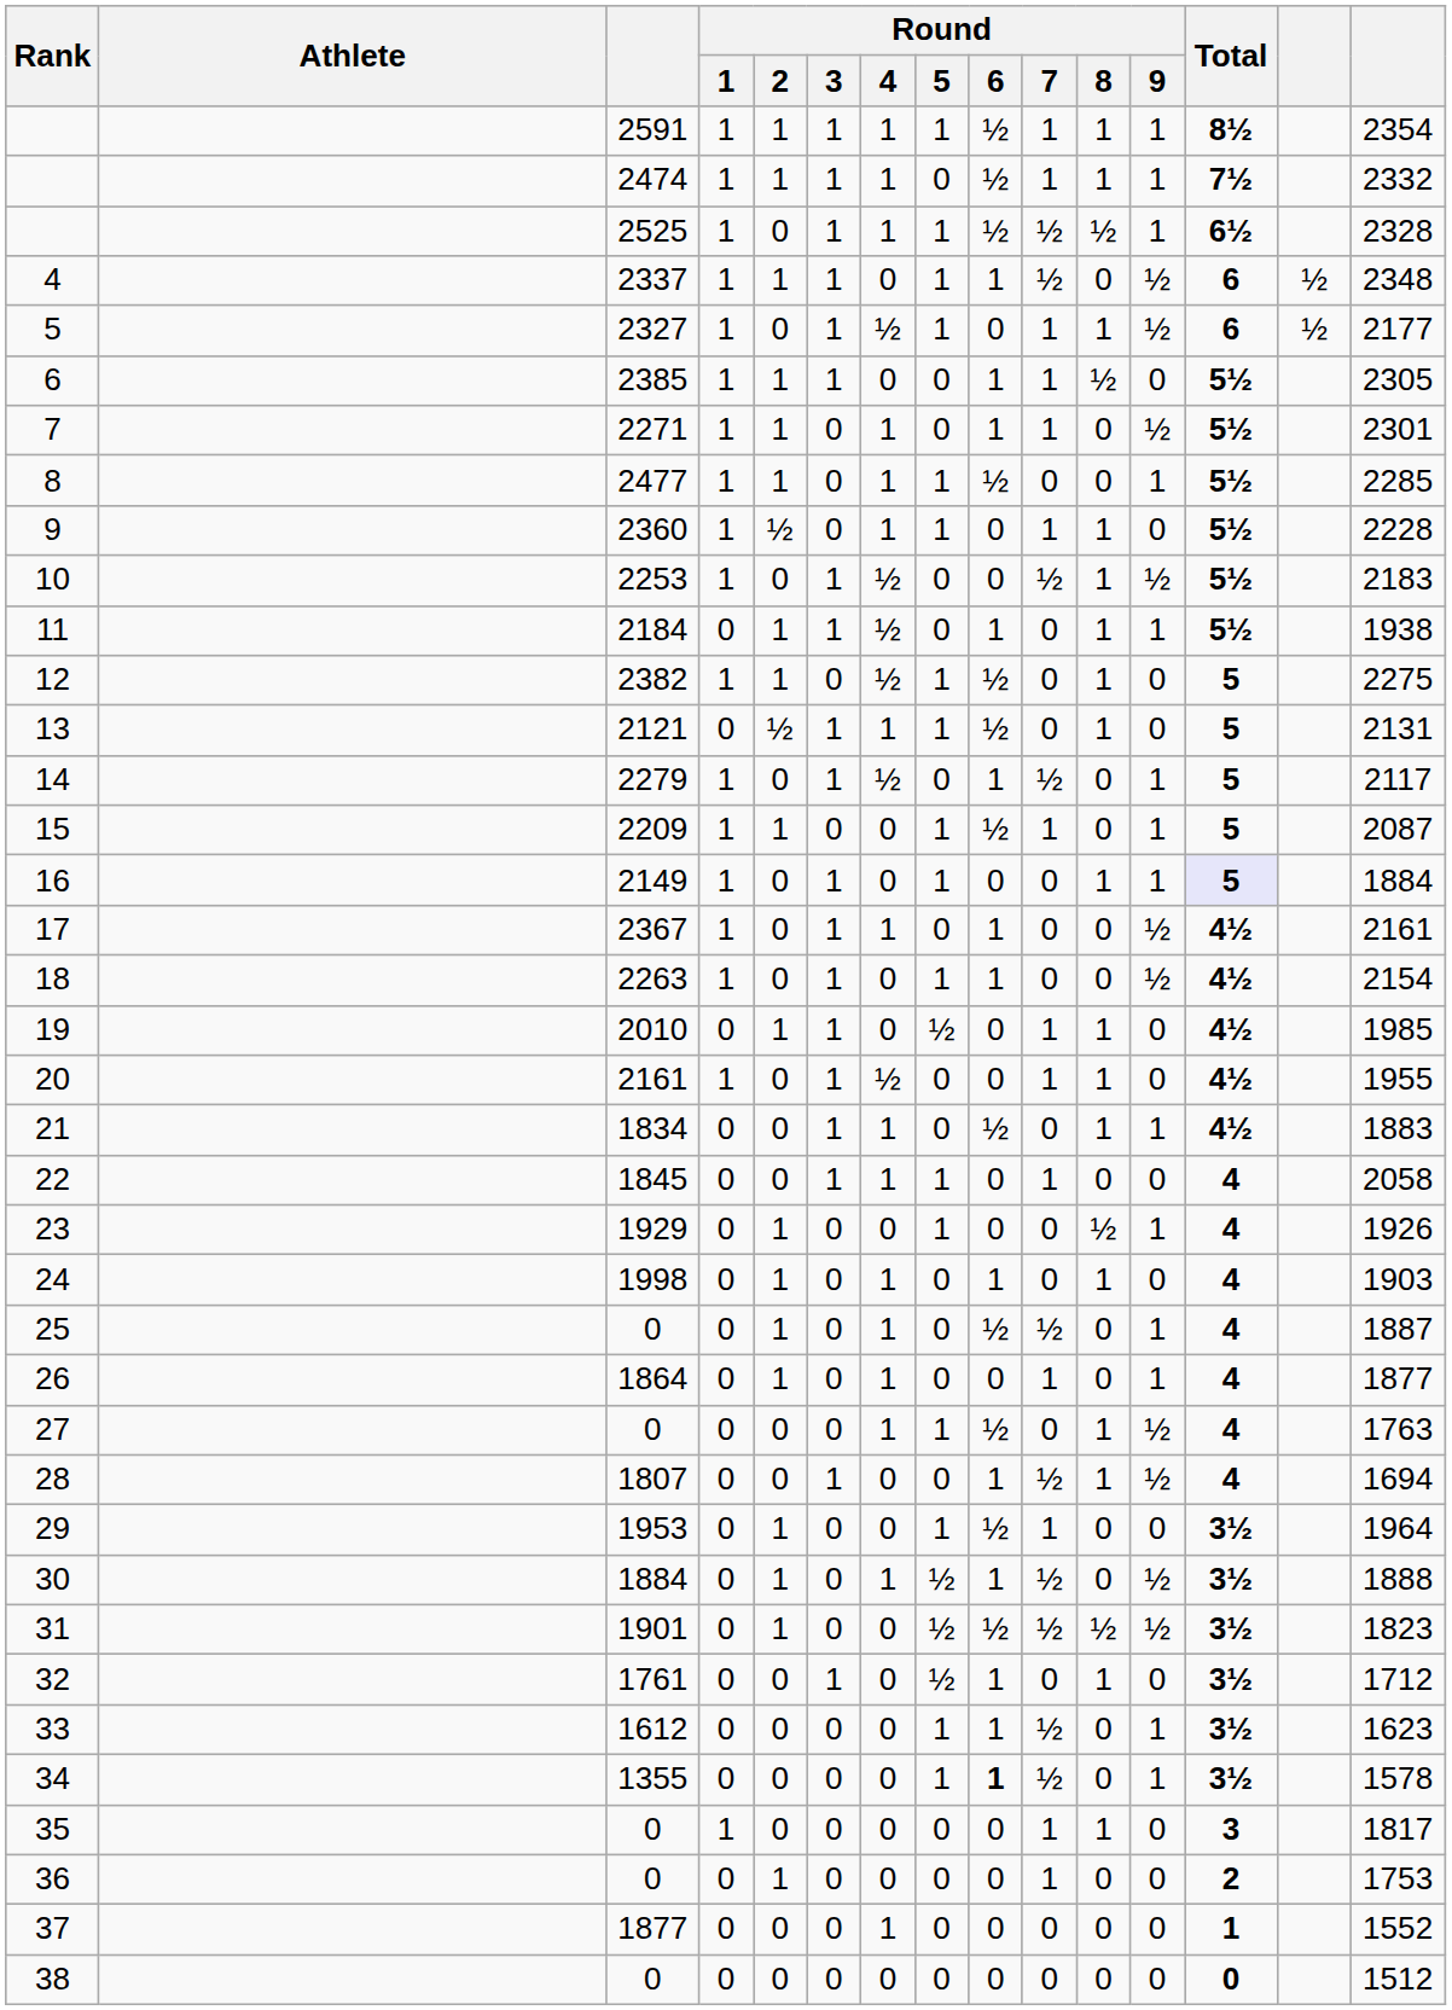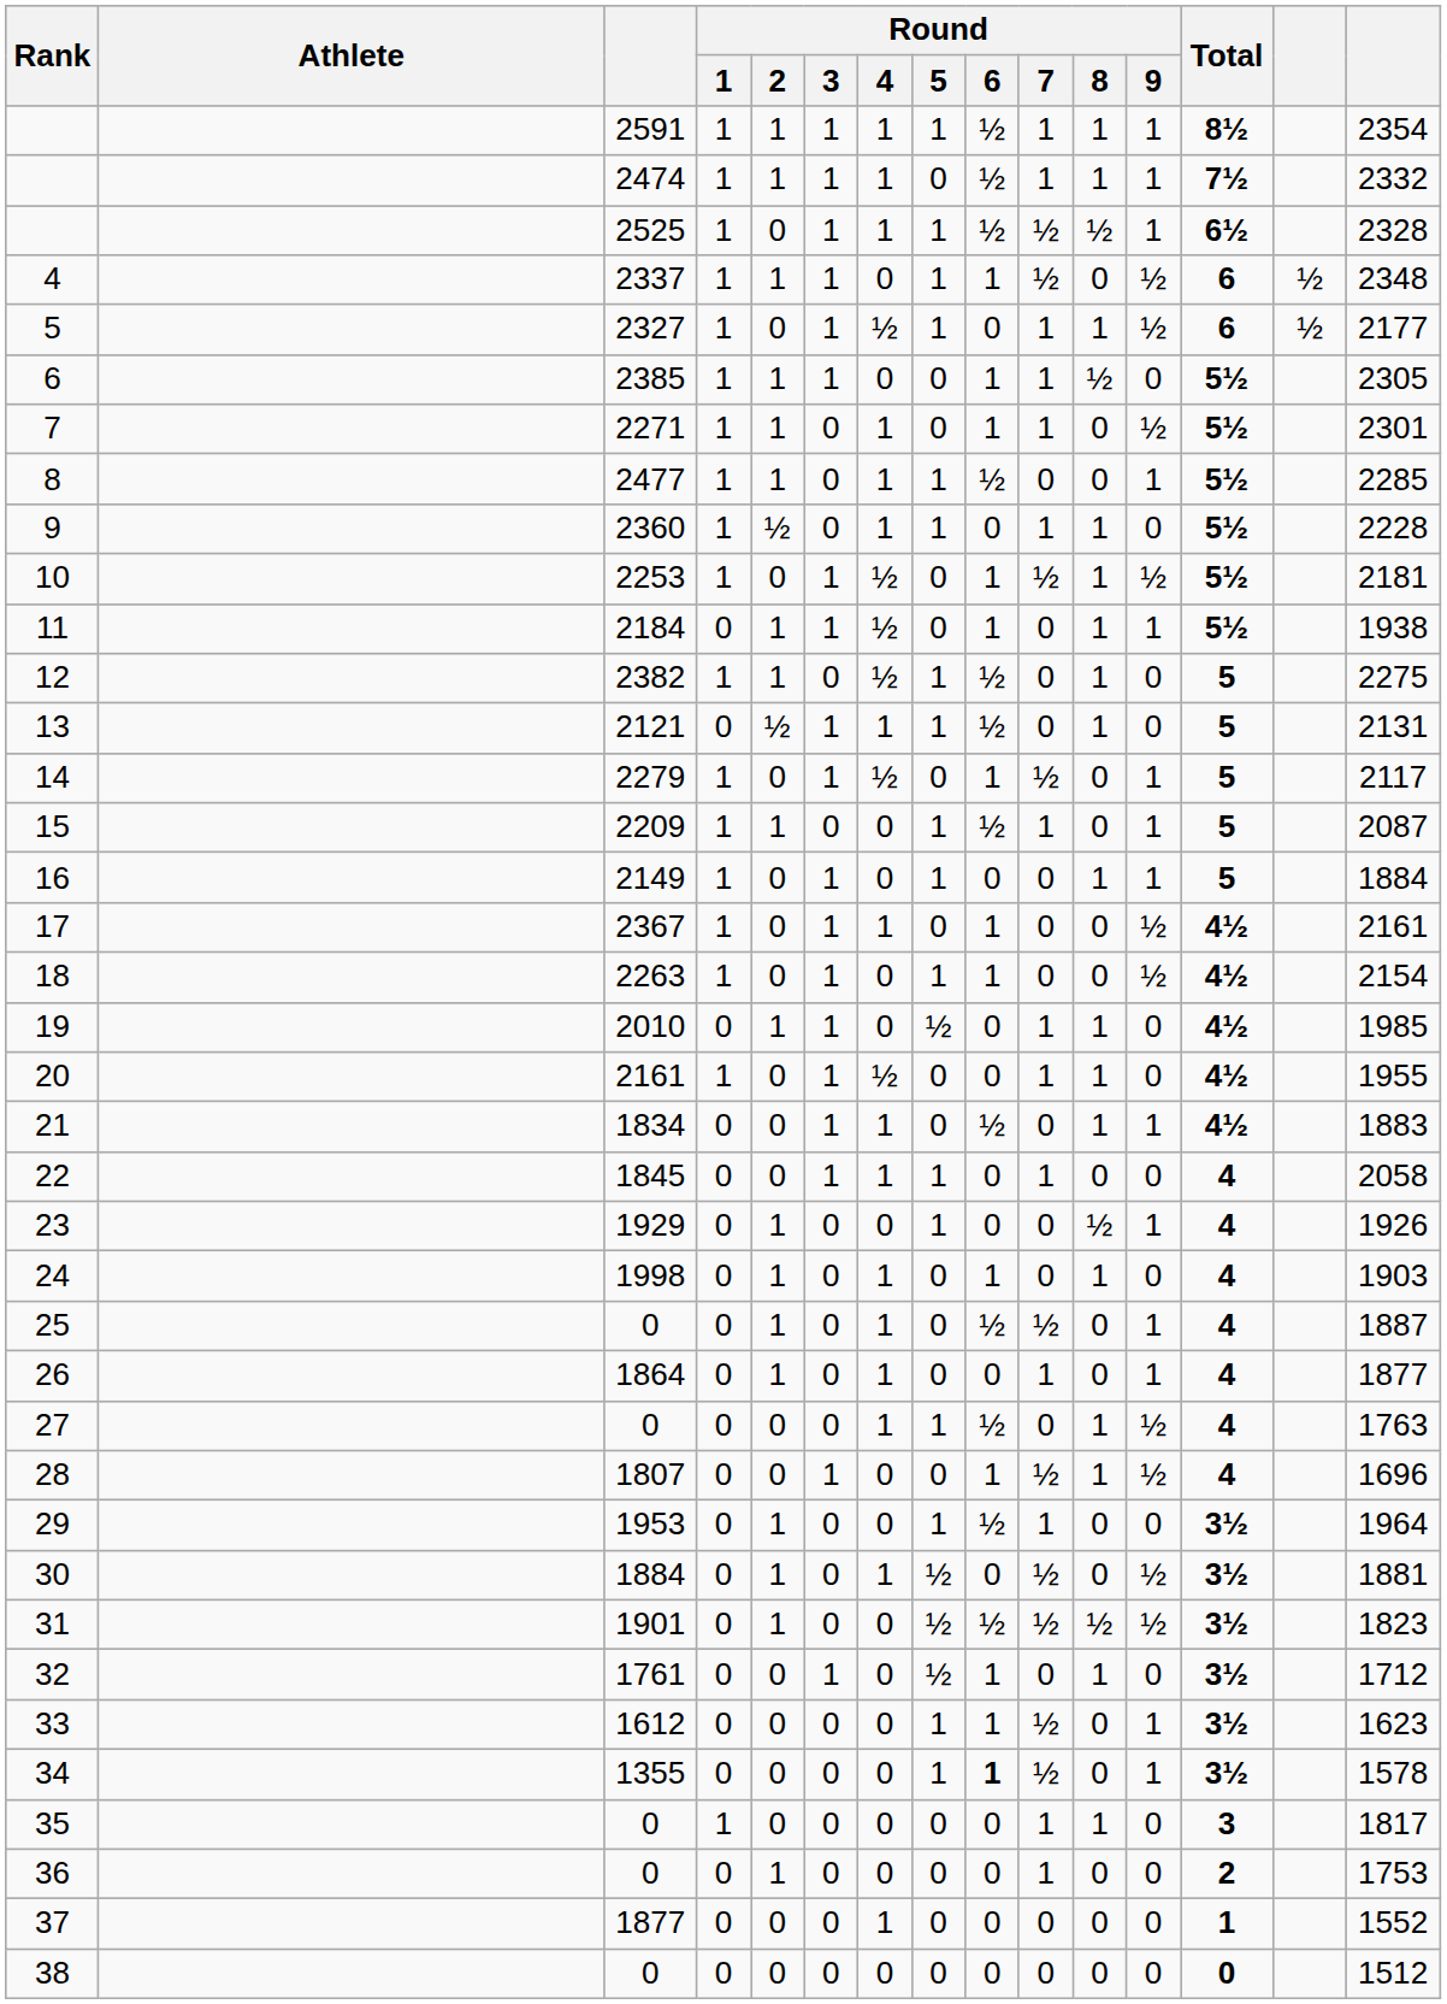 <table class=wikitable style="text-align:center">
 <tr>
 <th rowspan="2" width=40>Rank</th>
 <th rowspan="2" width=250>Athlete</th>
 <th rowspan="2" width=40></th>
 <th colspan="9">Round</th>
 <th rowspan="2" width=40>Total</th>
 <th rowspan="2" width=30></th>
 <th rowspan="2" width=40></th>
 </tr>
 <tr>
 <th width=20>1</th>
 <th width=20>2</th>
 <th width=20>3</th>
 <th width=20>4</th>
 <th width=20>5</th>
 <th width=20>6</th>
 <th width=20>7</th>
 <th width=20>8</th>
 <th width=20>9</th>
 </tr>
 <tr>
 <td></td>
 <td align=left></td>
 <td>2591</td>
 <td>1</td>
 <td>1</td>
 <td>1</td>
 <td>1</td>
 <td>1</td>
 <td>½</td>
 <td>1</td>
 <td>1</td>
 <td>1</td>
 <td><strong>8½</strong></td>
 <td></td>
 <td>2354</td>
 </tr>
 <tr>
 <td></td>
 <td align=left></td>
 <td>2474</td>
 <td>1</td>
 <td>1</td>
 <td>1</td>
 <td>1</td>
 <td>0</td>
 <td>½</td>
 <td>1</td>
 <td>1</td>
 <td>1</td>
 <td><strong>7½</strong></td>
 <td></td>
 <td>2332</td>
 </tr>
 <tr>
 <td></td>
 <td align=left></td>
 <td>2525</td>
 <td>1</td>
 <td>0</td>
 <td>1</td>
 <td>1</td>
 <td>1</td>
 <td>½</td>
 <td>½</td>
 <td>½</td>
 <td>1</td>
 <td><strong>6½</strong></td>
 <td></td>
 <td>2328</td>
 </tr>
 <tr>
 <td>4</td>
 <td align=left></td>
 <td>2337</td>
 <td>1</td>
 <td>1</td>
 <td>1</td>
 <td>0</td>
 <td>1</td>
 <td>1</td>
 <td>½</td>
 <td>0</td>
 <td>½</td>
 <td><strong>6</strong></td>
 <td>½</td>
 <td>2348</td>
 </tr>
 <tr>
 <td>5</td>
 <td align=left></td>
 <td>2327</td>
 <td>1</td>
 <td>0</td>
 <td>1</td>
 <td>½</td>
 <td>1</td>
 <td>0</td>
 <td>1</td>
 <td>1</td>
 <td>½</td>
 <td><strong>6</strong></td>
 <td>½</td>
 <td>2177</td>
 </tr>
 <tr>
 <td>6</td>
 <td align=left></td>
 <td>2385</td>
 <td>1</td>
 <td>1</td>
 <td>1</td>
 <td>0</td>
 <td>0</td>
 <td>1</td>
 <td>1</td>
 <td>½</td>
 <td>0</td>
 <td><strong>5½</strong></td>
 <td></td>
 <td>2305</td>
 </tr>
 <tr>
 <td>7</td>
 <td align=left></td>
 <td>2271</td>
 <td>1</td>
 <td>1</td>
 <td>0</td>
 <td>1</td>
 <td>0</td>
 <td>1</td>
 <td>1</td>
 <td>0</td>
 <td>½</td>
 <td><strong>5½</strong></td>
 <td></td>
 <td>2301</td>
 </tr>
 <tr>
 <td>8</td>
 <td align=left></td>
 <td>2477</td>
 <td>1</td>
 <td>1</td>
 <td>0</td>
 <td>1</td>
 <td>1</td>
 <td>½</td>
 <td>0</td>
 <td>0</td>
 <td>1</td>
 <td><strong>5½</strong></td>
 <td></td>
 <td>2285</td>
 </tr>
 <tr>
 <td>9</td>
 <td align=left></td>
 <td>2360</td>
 <td>1</td>
 <td>½</td>
 <td>0</td>
 <td>1</td>
 <td>1</td>
 <td>0</td>
 <td>1</td>
 <td>1</td>
 <td>0</td>
 <td><strong>5½</strong></td>
 <td></td>
 <td>2228</td>
 </tr>
 <tr>
 <td>10</td>
 <td align=left></td>
 <td>2253</td>
 <td>1</td>
 <td>0</td>
 <td>1</td>
 <td>½</td>
 <td>0</td>
-<td>0</td>
+<td>1</td>
 <td>½</td>
 <td>1</td>
 <td>½</td>
 <td><strong>5½</strong></td>
 <td></td>
-<td>2183</td>
+<td>2181</td>
 </tr>
 <tr>
 <td>11</td>
 <td align=left></td>
 <td>2184</td>
 <td>0</td>
 <td>1</td>
 <td>1</td>
 <td>½</td>
 <td>0</td>
 <td>1</td>
 <td>0</td>
 <td>1</td>
 <td>1</td>
 <td><strong>5½</strong></td>
 <td></td>
 <td>1938</td>
 </tr>
 <tr>
 <td>12</td>
 <td align=left></td>
 <td>2382</td>
 <td>1</td>
 <td>1</td>
 <td>0</td>
 <td>½</td>
 <td>1</td>
 <td>½</td>
 <td>0</td>
 <td>1</td>
 <td>0</td>
 <td><strong>5</strong></td>
 <td></td>
 <td>2275</td>
 </tr>
 <tr>
 <td>13</td>
 <td align=left></td>
 <td>2121</td>
 <td>0</td>
 <td>½</td>
 <td>1</td>
 <td>1</td>
 <td>1</td>
 <td>½</td>
 <td>0</td>
 <td>1</td>
 <td>0</td>
 <td><strong>5</strong></td>
 <td></td>
 <td>2131</td>
 </tr>
 <tr>
 <td>14</td>
 <td align=left></td>
 <td>2279</td>
 <td>1</td>
 <td>0</td>
 <td>1</td>
 <td>½</td>
 <td>0</td>
 <td>1</td>
 <td>½</td>
 <td>0</td>
 <td>1</td>
 <td><strong>5</strong></td>
 <td></td>
 <td>2117</td>
 </tr>
 <tr>
 <td>15</td>
 <td align=left></td>
 <td>2209</td>
 <td>1</td>
 <td>1</td>
 <td>0</td>
 <td>0</td>
 <td>1</td>
 <td>½</td>
 <td>1</td>
 <td>0</td>
 <td>1</td>
 <td><strong>5</strong></td>
 <td></td>
 <td>2087</td>
 </tr>
 <tr>
 <td>16</td>
 <td align=left></td>
 <td>2149</td>
 <td>1</td>
 <td>0</td>
 <td>1</td>
 <td>0</td>
 <td>1</td>
 <td>0</td>
 <td>0</td>
 <td>1</td>
 <td>1</td>
-<td style="background: lavender;"><strong>5</strong></td>
+<td><strong>5</strong></td>
 <td></td>
 <td>1884</td>
 </tr>
 <tr>
 <td>17</td>
 <td align=left></td>
 <td>2367</td>
 <td>1</td>
 <td>0</td>
 <td>1</td>
 <td>1</td>
 <td>0</td>
 <td>1</td>
 <td>0</td>
 <td>0</td>
 <td>½</td>
 <td><strong>4½</strong></td>
 <td></td>
 <td>2161</td>
 </tr>
 <tr>
 <td>18</td>
 <td align=left></td>
 <td>2263</td>
 <td>1</td>
 <td>0</td>
 <td>1</td>
 <td>0</td>
 <td>1</td>
 <td>1</td>
 <td>0</td>
 <td>0</td>
 <td>½</td>
 <td><strong>4½</strong></td>
 <td></td>
 <td>2154</td>
 </tr>
 <tr>
 <td>19</td>
 <td align=left></td>
 <td>2010</td>
 <td>0</td>
 <td>1</td>
 <td>1</td>
 <td>0</td>
 <td>½</td>
 <td>0</td>
 <td>1</td>
 <td>1</td>
 <td>0</td>
 <td><strong>4½</strong></td>
 <td></td>
 <td>1985</td>
 </tr>
 <tr>
 <td>20</td>
 <td align=left></td>
 <td>2161</td>
 <td>1</td>
 <td>0</td>
 <td>1</td>
 <td>½</td>
 <td>0</td>
 <td>0</td>
 <td>1</td>
 <td>1</td>
 <td>0</td>
 <td><strong>4½</strong></td>
 <td></td>
 <td>1955</td>
 </tr>
 <tr>
 <td>21</td>
 <td align=left></td>
 <td>1834</td>
 <td>0</td>
 <td>0</td>
 <td>1</td>
 <td>1</td>
 <td>0</td>
 <td>½</td>
 <td>0</td>
 <td>1</td>
 <td>1</td>
 <td><strong>4½</strong></td>
 <td></td>
 <td>1883</td>
 </tr>
 <tr>
 <td>22</td>
 <td align=left></td>
 <td>1845</td>
 <td>0</td>
 <td>0</td>
 <td>1</td>
 <td>1</td>
 <td>1</td>
 <td>0</td>
 <td>1</td>
 <td>0</td>
 <td>0</td>
 <td><strong>4</strong></td>
 <td></td>
 <td>2058</td>
 </tr>
 <tr>
 <td>23</td>
 <td align=left></td>
 <td>1929</td>
 <td>0</td>
 <td>1</td>
 <td>0</td>
 <td>0</td>
 <td>1</td>
 <td>0</td>
 <td>0</td>
 <td>½</td>
 <td>1</td>
 <td><strong>4</strong></td>
 <td></td>
 <td>1926</td>
 </tr>
 <tr>
 <td>24</td>
 <td align=left></td>
 <td>1998</td>
 <td>0</td>
 <td>1</td>
 <td>0</td>
 <td>1</td>
 <td>0</td>
 <td>1</td>
 <td>0</td>
 <td>1</td>
 <td>0</td>
 <td><strong>4</strong></td>
 <td></td>
 <td>1903</td>
 </tr>
 <tr>
 <td>25</td>
 <td align=left></td>
 <td>0</td>
 <td>0</td>
 <td>1</td>
 <td>0</td>
 <td>1</td>
 <td>0</td>
 <td>½</td>
 <td>½</td>
 <td>0</td>
 <td>1</td>
 <td><strong>4</strong></td>
 <td></td>
 <td>1887</td>
 </tr>
 <tr>
 <td>26</td>
 <td align=left></td>
 <td>1864</td>
 <td>0</td>
 <td>1</td>
 <td>0</td>
 <td>1</td>
 <td>0</td>
 <td>0</td>
 <td>1</td>
 <td>0</td>
 <td>1</td>
 <td><strong>4</strong></td>
 <td></td>
 <td>1877</td>
 </tr>
 <tr>
 <td>27</td>
 <td align=left></td>
 <td>0</td>
 <td>0</td>
 <td>0</td>
 <td>0</td>
 <td>1</td>
 <td>1</td>
 <td>½</td>
 <td>0</td>
 <td>1</td>
 <td>½</td>
 <td><strong>4</strong></td>
 <td></td>
 <td>1763</td>
 </tr>
 <tr>
 <td>28</td>
 <td align=left></td>
 <td>1807</td>
 <td>0</td>
 <td>0</td>
 <td>1</td>
 <td>0</td>
 <td>0</td>
 <td>1</td>
 <td>½</td>
 <td>1</td>
 <td>½</td>
 <td><strong>4</strong></td>
 <td></td>
-<td>1694</td>
+<td>1696</td>
 </tr>
 <tr>
 <td>29</td>
 <td align=left></td>
 <td>1953</td>
 <td>0</td>
 <td>1</td>
 <td>0</td>
 <td>0</td>
 <td>1</td>
 <td>½</td>
 <td>1</td>
 <td>0</td>
 <td>0</td>
 <td><strong>3½</strong></td>
 <td></td>
 <td>1964</td>
 </tr>
 <tr>
 <td>30</td>
 <td align=left></td>
 <td>1884</td>
 <td>0</td>
 <td>1</td>
 <td>0</td>
 <td>1</td>
 <td>½</td>
-<td>1</td>
+<td>0</td>
 <td>½</td>
 <td>0</td>
 <td>½</td>
 <td><strong>3½</strong></td>
 <td></td>
-<td>1888</td>
+<td>1881</td>
 </tr>
 <tr>
 <td>31</td>
 <td align=left></td>
 <td>1901</td>
 <td>0</td>
 <td>1</td>
 <td>0</td>
 <td>0</td>
 <td>½</td>
 <td>½</td>
 <td>½</td>
 <td>½</td>
 <td>½</td>
 <td><strong>3½</strong></td>
 <td></td>
 <td>1823</td>
 </tr>
 <tr>
 <td>32</td>
 <td align=left></td>
 <td>1761</td>
 <td>0</td>
 <td>0</td>
 <td>1</td>
 <td>0</td>
 <td>½</td>
 <td>1</td>
 <td>0</td>
 <td>1</td>
 <td>0</td>
 <td><strong>3½</strong></td>
 <td></td>
 <td>1712</td>
 </tr>
 <tr>
 <td>33</td>
 <td align=left></td>
 <td>1612</td>
 <td>0</td>
 <td>0</td>
 <td>0</td>
 <td>0</td>
 <td>1</td>
 <td>1</td>
 <td>½</td>
 <td>0</td>
 <td>1</td>
 <td><strong>3½</strong></td>
 <td></td>
 <td>1623</td>
 </tr>
 <tr>
 <td>34</td>
 <td align=left></td>
 <td>1355</td>
 <td>0</td>
 <td>0</td>
 <td>0</td>
 <td>0</td>
 <td>1</td>
 <td><strong>1</strong></td>
 <td>½</td>
 <td>0</td>
 <td>1</td>
 <td><strong>3½</strong></td>
 <td></td>
 <td>1578</td>
 </tr>
 <tr>
 <td>35</td>
 <td align=left></td>
 <td>0</td>
 <td>1</td>
 <td>0</td>
 <td>0</td>
 <td>0</td>
 <td>0</td>
 <td>0</td>
 <td>1</td>
 <td>1</td>
 <td>0</td>
 <td><strong>3</strong></td>
 <td></td>
 <td>1817</td>
 </tr>
 <tr>
 <td>36</td>
 <td align=left></td>
 <td>0</td>
 <td>0</td>
 <td>1</td>
 <td>0</td>
 <td>0</td>
 <td>0</td>
 <td>0</td>
 <td>1</td>
 <td>0</td>
 <td>0</td>
 <td><strong>2</strong></td>
 <td></td>
 <td>1753</td>
 </tr>
 <tr>
 <td>37</td>
 <td align=left></td>
 <td>1877</td>
 <td>0</td>
 <td>0</td>
 <td>0</td>
 <td>1</td>
 <td>0</td>
 <td>0</td>
 <td>0</td>
 <td>0</td>
 <td>0</td>
 <td><strong>1</strong></td>
 <td></td>
 <td>1552</td>
 </tr>
 <tr>
 <td>38</td>
 <td align=left></td>
 <td>0</td>
 <td>0</td>
 <td>0</td>
 <td>0</td>
 <td>0</td>
 <td>0</td>
 <td>0</td>
 <td>0</td>
 <td>0</td>
 <td>0</td>
 <td><strong>0</strong></td>
 <td></td>
 <td>1512</td>
 </tr>
 </table>
